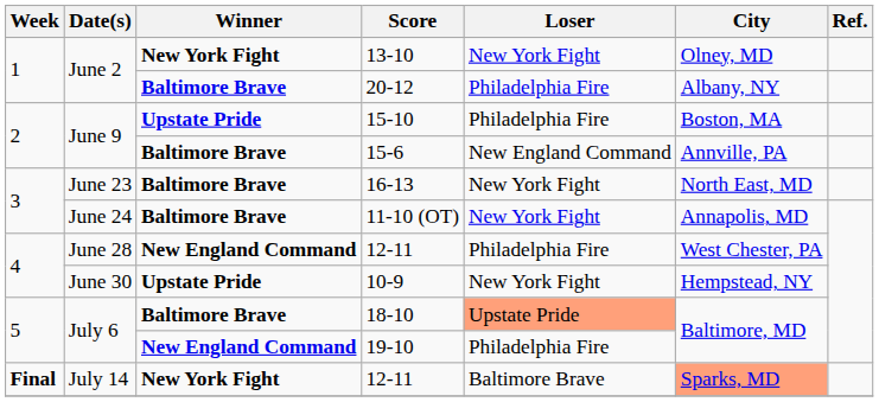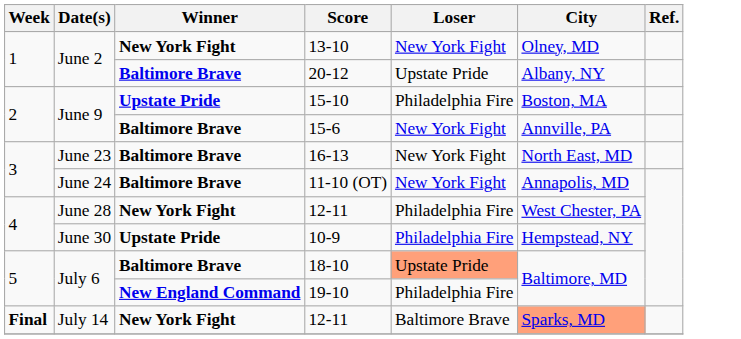 <table class="wikitable" text-align:center;>
 <tr>
 <th>Week</th>
 <th>Date(s)</th>
 <th>Winner</th>
 <th>Score</th>
 <th>Loser</th>
 <th>City</th>
 <th>Ref.</th>
 </tr>
 <tr>
 <td rowspan="2">1</td>
 <td rowspan="2">June 2</td>
 <td><strong>New York Fight</strong></td>
 <td>13-10</td>
 <td><a href='#'>New York Fight</a></td>
 <td><a href='#'>Olney, MD</a></td>
 <td></td>
 </tr>
 <tr>
 <td><strong><a href='#'>Baltimore Brave</a></strong></td>
 <td>20-12</td>
-<td><a href='#'>Philadelphia Fire</a></td>
+<td>Upstate Pride</td>
 <td><a href='#'>Albany, NY</a></td>
 <td></td>
 </tr>
 <tr>
 <td rowspan="2">2</td>
 <td rowspan="2">June 9</td>
 <td><strong><a href='#'>Upstate Pride</a></strong></td>
 <td>15-10</td>
 <td>Philadelphia Fire</td>
 <td><a href='#'>Boston, MA</a></td>
 <td></td>
 </tr>
 <tr>
 <td><strong>Baltimore Brave</strong></td>
 <td>15-6</td>
-<td>New England Command</td>
+<td><a href='#'>New York Fight</a></td>
 <td><a href='#'>Annville, PA</a></td>
 <td></td>
 </tr>
 <tr>
 <td rowspan="2">3</td>
 <td>June 23</td>
 <td><strong>Baltimore Brave</strong></td>
 <td>16-13</td>
 <td>New York Fight</td>
 <td><a href='#'>North East, MD</a></td>
 <td></td>
 </tr>
 <tr>
 <td>June 24</td>
 <td><strong>Baltimore Brave</strong></td>
 <td>11-10 (OT)</td>
 <td><a href='#'>New York Fight</a></td>
 <td><a href='#'>Annapolis, MD</a></td>
 <td rowspan="5"></td>
 </tr>
 <tr>
 <td rowspan="2">4</td>
 <td>June 28</td>
-<td><strong>New England Command</strong></td>
+<td><strong>New York Fight</strong></td>
 <td>12-11</td>
 <td>Philadelphia Fire</td>
 <td><a href='#'>West Chester, PA</a></td>
 </tr>
 <tr>
 <td>June 30</td>
 <td><strong>Upstate Pride</strong></td>
 <td>10-9</td>
-<td>New York Fight</td>
+<td><a href='#'>Philadelphia Fire</a></td>
 <td><a href='#'>Hempstead, NY</a></td>
 </tr>
 <tr>
 <td rowspan="2">5</td>
 <td rowspan="2">July 6</td>
 <td><strong>Baltimore Brave</strong></td>
 <td>18-10</td>
 <td style="background: lightsalmon;">Upstate Pride</td>
 <td rowspan="2"><a href='#'>Baltimore, MD</a></td>
 </tr>
 <tr>
 <td><strong><a href='#'>New England Command</a></strong></td>
 <td>19-10</td>
 <td>Philadelphia Fire</td>
 </tr>
 <tr>
 <td><strong>Final</strong></td>
 <td>July 14</td>
 <td><strong>New York Fight</strong></td>
 <td>12-11</td>
 <td>Baltimore Brave</td>
 <td style="background: lightsalmon;"><a href='#'>Sparks, MD</a></td>
 <td></td>
 </tr>
 <tr>
 </tr>
 </table>
